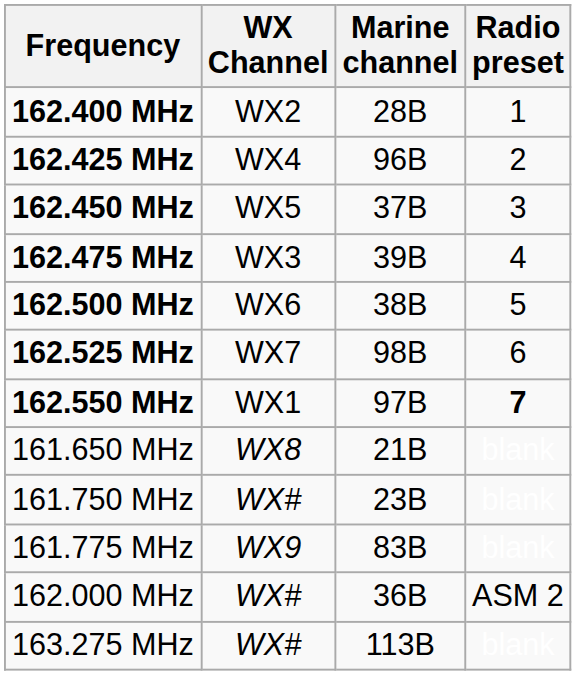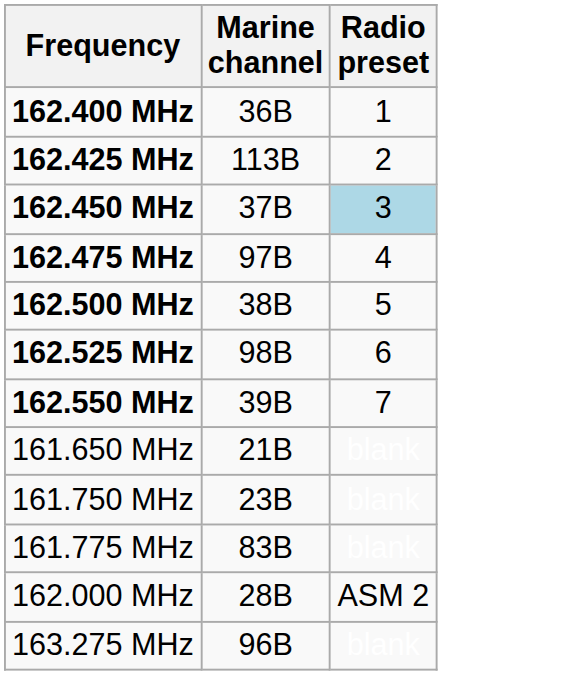 <table class="wikitable sortable floatright" style="text-align: center">
 <tr>
 <th>Frequency</th>
-<th>WX <br>Channel</th>
 <th>Marine<br>channel</th>
 <th>Radio<br>preset</th>
 </tr>
 <tr>
 <td><strong>162.400 MHz</strong></td>
-<td>WX2</td>
-<td>28B</td>
+<td>36B</td>
 <td>1</td>
 </tr>
 <tr>
 <td><strong>162.425 MHz</strong></td>
-<td>WX4</td>
-<td>96B</td>
+<td>113B</td>
 <td>2</td>
 </tr>
 <tr>
 <td><strong>162.450 MHz</strong></td>
-<td>WX5</td>
 <td>37B</td>
-<td>3</td>
+<td style="background: lightblue;">3</td>
 </tr>
 <tr>
 <td><strong>162.475 MHz</strong></td>
-<td>WX3</td>
-<td>39B</td>
+<td>97B</td>
 <td>4</td>
 </tr>
 <tr>
 <td><strong>162.500 MHz</strong></td>
-<td>WX6</td>
 <td>38B</td>
 <td>5</td>
 </tr>
 <tr>
 <td><strong>162.525 MHz</strong></td>
-<td>WX7</td>
 <td>98B</td>
 <td>6</td>
 </tr>
 <tr>
 <td><strong>162.550 MHz</strong></td>
-<td>WX1</td>
-<td>97B</td>
-<td><strong>7</strong></td>
+<td>39B</td>
+<td>7</td>
 </tr>
 <tr>
 <td>161.650 MHz</td>
-<td><em>WX8</em></td>
 <td>21B</td>
 <td style="color: white">blank</td>
 </tr>
 <tr>
 <td>161.750 MHz</td>
-<td><em>WX#</em></td>
 <td>23B</td>
 <td style="color: white">blank</td>
 </tr>
 <tr>
 <td>161.775 MHz</td>
-<td><em>WX9</em></td>
 <td>83B</td>
 <td style="color: white">blank</td>
 </tr>
 <tr>
 <td>162.000 MHz</td>
-<td><em>WX#</em></td>
-<td>36B</td>
+<td>28B</td>
 <td>ASM 2</td>
 </tr>
 <tr>
 <td>163.275 MHz</td>
-<td><em>WX#</em></td>
-<td>113B</td>
+<td>96B</td>
 <td style="color: white">blank</td>
 </tr>
 </table>
